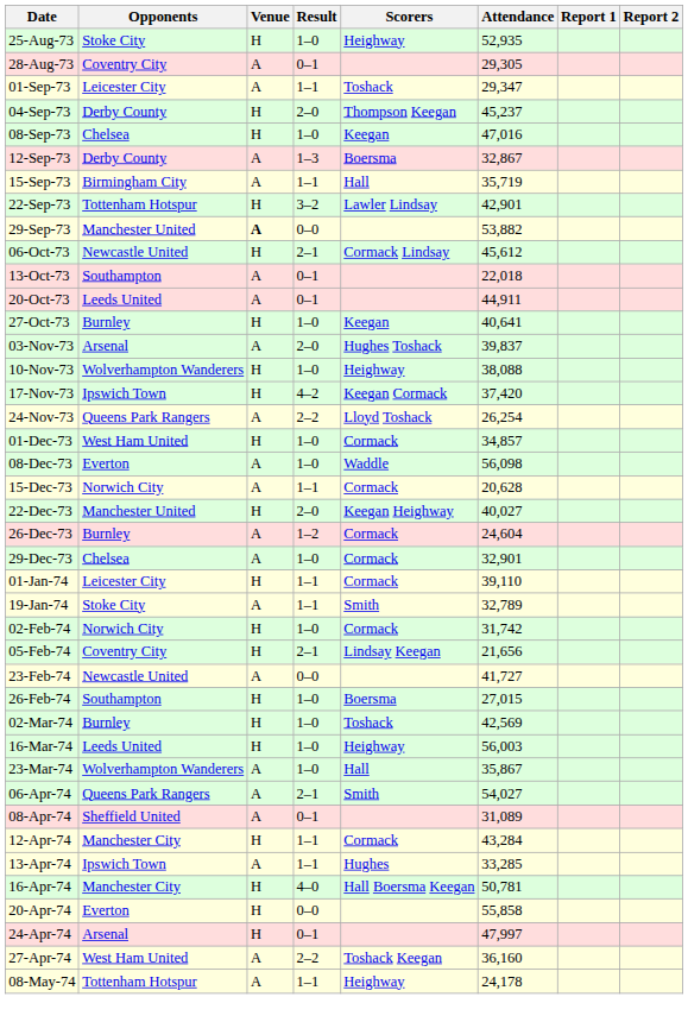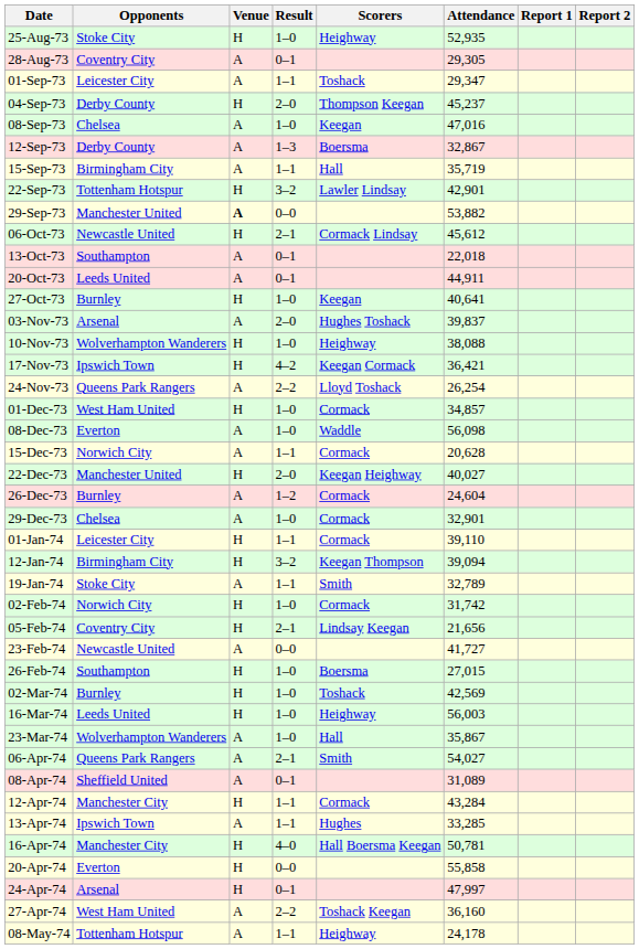 <table class=wikitable>
 <tr>
 <th>Date</th>
 <th>Opponents</th>
 <th>Venue</th>
 <th>Result</th>
 <th>Scorers</th>
 <th>Attendance</th>
 <th>Report 1</th>
 <th>Report 2</th>
 </tr>
 <tr bgcolor="#ddffdd">
 <td>25-Aug-73</td>
 <td><a href='#'>Stoke City</a></td>
 <td>H</td>
 <td>1–0</td>
 <td><a href='#'>Heighway</a> </td>
 <td>52,935</td>
 <td></td>
 <td></td>
 </tr>
 <tr bgcolor="#ffdddd">
 <td>28-Aug-73</td>
 <td><a href='#'>Coventry City</a></td>
 <td>A</td>
 <td>0–1</td>
 <td></td>
 <td>29,305</td>
 <td></td>
 <td></td>
 </tr>
 <tr bgcolor="#ffffdd">
 <td>01-Sep-73</td>
 <td><a href='#'>Leicester City</a></td>
 <td>A</td>
 <td>1–1</td>
 <td><a href='#'>Toshack</a> </td>
 <td>29,347</td>
 <td></td>
 <td></td>
 </tr>
 <tr bgcolor="#ddffdd">
 <td>04-Sep-73</td>
 <td><a href='#'>Derby County</a></td>
 <td>H</td>
 <td>2–0</td>
 <td><a href='#'>Thompson</a>  <a href='#'>Keegan</a> </td>
 <td>45,237</td>
 <td></td>
 <td></td>
 </tr>
 <tr bgcolor="#ddffdd">
 <td>08-Sep-73</td>
 <td><a href='#'>Chelsea</a></td>
-<td>H</td>
+<td>A</td>
 <td>1–0</td>
 <td><a href='#'>Keegan</a> </td>
 <td>47,016</td>
 <td></td>
 <td></td>
 </tr>
 <tr bgcolor="#ffdddd">
 <td>12-Sep-73</td>
 <td><a href='#'>Derby County</a></td>
 <td>A</td>
 <td>1–3</td>
 <td><a href='#'>Boersma</a> </td>
 <td>32,867</td>
 <td></td>
 <td></td>
 </tr>
 <tr bgcolor="#ffffdd">
 <td>15-Sep-73</td>
 <td><a href='#'>Birmingham City</a></td>
 <td>A</td>
 <td>1–1</td>
 <td><a href='#'>Hall</a> </td>
 <td>35,719</td>
 <td></td>
 <td></td>
 </tr>
 <tr bgcolor="#ddffdd">
 <td>22-Sep-73</td>
 <td><a href='#'>Tottenham Hotspur</a></td>
 <td>H</td>
 <td>3–2</td>
 <td><a href='#'>Lawler</a>  <a href='#'>Lindsay</a> </td>
 <td>42,901</td>
 <td></td>
 <td></td>
 </tr>
 <tr bgcolor="#ffffdd">
 <td>29-Sep-73</td>
 <td><a href='#'>Manchester United</a></td>
 <td><strong>A</strong></td>
 <td>0–0</td>
 <td></td>
 <td>53,882</td>
 <td></td>
 <td></td>
 </tr>
 <tr bgcolor="#ddffdd">
 <td>06-Oct-73</td>
 <td><a href='#'>Newcastle United</a></td>
 <td>H</td>
 <td>2–1</td>
 <td><a href='#'>Cormack</a>  <a href='#'>Lindsay</a> </td>
 <td>45,612</td>
 <td></td>
 <td></td>
 </tr>
 <tr bgcolor="#ffdddd">
 <td>13-Oct-73</td>
 <td><a href='#'>Southampton</a></td>
 <td>A</td>
 <td>0–1</td>
 <td></td>
 <td>22,018</td>
 <td></td>
 <td></td>
 </tr>
 <tr bgcolor="#ffdddd">
 <td>20-Oct-73</td>
 <td><a href='#'>Leeds United</a></td>
 <td>A</td>
 <td>0–1</td>
 <td></td>
 <td>44,911</td>
 <td></td>
 <td></td>
 </tr>
 <tr bgcolor="#ddffdd">
 <td>27-Oct-73</td>
 <td><a href='#'>Burnley</a></td>
 <td>H</td>
 <td>1–0</td>
 <td><a href='#'>Keegan</a> </td>
 <td>40,641</td>
 <td></td>
 <td></td>
 </tr>
 <tr bgcolor="#ddffdd">
 <td>03-Nov-73</td>
 <td><a href='#'>Arsenal</a></td>
 <td>A</td>
 <td>2–0</td>
 <td><a href='#'>Hughes</a>  <a href='#'>Toshack</a> </td>
 <td>39,837</td>
 <td></td>
 <td></td>
 </tr>
 <tr bgcolor="#ddffdd">
 <td>10-Nov-73</td>
 <td><a href='#'>Wolverhampton Wanderers</a></td>
 <td>H</td>
 <td>1–0</td>
 <td><a href='#'>Heighway</a> </td>
 <td>38,088</td>
 <td></td>
 <td></td>
 </tr>
 <tr bgcolor="#ddffdd">
 <td>17-Nov-73</td>
 <td><a href='#'>Ipswich Town</a></td>
 <td>H</td>
 <td>4–2</td>
 <td><a href='#'>Keegan</a>  <a href='#'>Cormack</a> </td>
-<td>37,420</td>
+<td>36,421</td>
 <td></td>
 <td></td>
 </tr>
 <tr bgcolor="#ffffdd">
 <td>24-Nov-73</td>
 <td><a href='#'>Queens Park Rangers</a></td>
 <td>A</td>
 <td>2–2</td>
 <td><a href='#'>Lloyd</a>  <a href='#'>Toshack</a> </td>
 <td>26,254</td>
 <td></td>
 <td></td>
 </tr>
 <tr bgcolor="#ddffdd">
 <td>01-Dec-73</td>
 <td><a href='#'>West Ham United</a></td>
 <td>H</td>
 <td>1–0</td>
 <td><a href='#'>Cormack</a> </td>
 <td>34,857</td>
 <td></td>
 <td></td>
 </tr>
 <tr bgcolor="#ddffdd">
 <td>08-Dec-73</td>
 <td><a href='#'>Everton</a></td>
 <td>A</td>
 <td>1–0</td>
 <td><a href='#'>Waddle</a> </td>
 <td>56,098</td>
 <td></td>
 <td></td>
 </tr>
 <tr bgcolor="#ffffdd">
 <td>15-Dec-73</td>
 <td><a href='#'>Norwich City</a></td>
 <td>A</td>
 <td>1–1</td>
 <td><a href='#'>Cormack</a> </td>
 <td>20,628</td>
 <td></td>
 <td></td>
 </tr>
 <tr bgcolor="#ddffdd">
 <td>22-Dec-73</td>
 <td><a href='#'>Manchester United</a></td>
 <td>H</td>
 <td>2–0</td>
 <td><a href='#'>Keegan</a>  <a href='#'>Heighway</a> </td>
 <td>40,027</td>
 <td></td>
 <td></td>
 </tr>
 <tr bgcolor="#ffdddd">
 <td>26-Dec-73</td>
 <td><a href='#'>Burnley</a></td>
 <td>A</td>
 <td>1–2</td>
 <td><a href='#'>Cormack</a> </td>
 <td>24,604</td>
 <td></td>
 <td></td>
 </tr>
 <tr bgcolor="#ddffdd">
 <td>29-Dec-73</td>
 <td><a href='#'>Chelsea</a></td>
 <td>A</td>
 <td>1–0</td>
 <td><a href='#'>Cormack</a> </td>
 <td>32,901</td>
 <td></td>
 <td></td>
 </tr>
 <tr bgcolor="#ffffdd">
 <td>01-Jan-74</td>
 <td><a href='#'>Leicester City</a></td>
 <td>H</td>
 <td>1–1</td>
 <td><a href='#'>Cormack</a> </td>
 <td>39,110</td>
+<td></td>
+<td></td>
+</tr>
+<tr bgcolor="#ddffdd">
+<td>12-Jan-74</td>
+<td><a href='#'>Birmingham City</a></td>
+<td>H</td>
+<td>3–2</td>
+<td><a href='#'>Keegan</a>  <a href='#'>Thompson</a> </td>
+<td>39,094</td>
 <td></td>
 <td></td>
 </tr>
 <tr bgcolor="#ffffdd">
 <td>19-Jan-74</td>
 <td><a href='#'>Stoke City</a></td>
 <td>A</td>
 <td>1–1</td>
 <td><a href='#'>Smith</a> </td>
 <td>32,789</td>
 <td></td>
 <td></td>
 </tr>
 <tr bgcolor="#ddffdd">
 <td>02-Feb-74</td>
 <td><a href='#'>Norwich City</a></td>
 <td>H</td>
 <td>1–0</td>
 <td><a href='#'>Cormack</a> </td>
 <td>31,742</td>
 <td></td>
 <td></td>
 </tr>
 <tr bgcolor="#ddffdd">
 <td>05-Feb-74</td>
 <td><a href='#'>Coventry City</a></td>
 <td>H</td>
 <td>2–1</td>
 <td><a href='#'>Lindsay</a>  <a href='#'>Keegan</a> </td>
 <td>21,656</td>
 <td></td>
 <td></td>
 </tr>
 <tr bgcolor="#ffffdd">
 <td>23-Feb-74</td>
 <td><a href='#'>Newcastle United</a></td>
 <td>A</td>
 <td>0–0</td>
 <td></td>
 <td>41,727</td>
 <td></td>
 <td></td>
 </tr>
 <tr bgcolor="#ddffdd">
 <td>26-Feb-74</td>
 <td><a href='#'>Southampton</a></td>
 <td>H</td>
 <td>1–0</td>
 <td><a href='#'>Boersma</a> </td>
 <td>27,015</td>
 <td></td>
 <td></td>
 </tr>
 <tr bgcolor="#ddffdd">
 <td>02-Mar-74</td>
 <td><a href='#'>Burnley</a></td>
 <td>H</td>
 <td>1–0</td>
 <td><a href='#'>Toshack</a> </td>
 <td>42,569</td>
 <td></td>
 <td></td>
 </tr>
 <tr bgcolor="#ddffdd">
 <td>16-Mar-74</td>
 <td><a href='#'>Leeds United</a></td>
 <td>H</td>
 <td>1–0</td>
 <td><a href='#'>Heighway</a> </td>
 <td>56,003</td>
 <td></td>
 <td></td>
 </tr>
 <tr bgcolor="#ddffdd">
 <td>23-Mar-74</td>
 <td><a href='#'>Wolverhampton Wanderers</a></td>
 <td>A</td>
 <td>1–0</td>
 <td><a href='#'>Hall</a> </td>
 <td>35,867</td>
 <td></td>
 <td></td>
 </tr>
 <tr bgcolor="#ddffdd">
 <td>06-Apr-74</td>
 <td><a href='#'>Queens Park Rangers</a></td>
 <td>A</td>
 <td>2–1</td>
 <td><a href='#'>Smith</a> </td>
 <td>54,027</td>
 <td></td>
 <td></td>
 </tr>
 <tr bgcolor="#ffdddd">
 <td>08-Apr-74</td>
 <td><a href='#'>Sheffield United</a></td>
 <td>A</td>
 <td>0–1</td>
 <td></td>
 <td>31,089</td>
 <td></td>
 <td></td>
 </tr>
 <tr bgcolor="#ffffdd">
 <td>12-Apr-74</td>
 <td><a href='#'>Manchester City</a></td>
 <td>H</td>
 <td>1–1</td>
 <td><a href='#'>Cormack</a> </td>
 <td>43,284</td>
 <td></td>
 <td></td>
 </tr>
 <tr bgcolor="#ffffdd">
 <td>13-Apr-74</td>
 <td><a href='#'>Ipswich Town</a></td>
 <td>A</td>
 <td>1–1</td>
 <td><a href='#'>Hughes</a> </td>
 <td>33,285</td>
 <td></td>
 <td></td>
 </tr>
 <tr bgcolor="#ddffdd">
 <td>16-Apr-74</td>
 <td><a href='#'>Manchester City</a></td>
 <td>H</td>
 <td>4–0</td>
 <td><a href='#'>Hall</a>   <a href='#'>Boersma</a>  <a href='#'>Keegan</a> </td>
 <td>50,781</td>
 <td></td>
 <td></td>
 </tr>
 <tr bgcolor="#ffffdd">
 <td>20-Apr-74</td>
 <td><a href='#'>Everton</a></td>
 <td>H</td>
 <td>0–0</td>
 <td></td>
 <td>55,858</td>
 <td></td>
 <td></td>
 </tr>
 <tr bgcolor="#ffdddd">
 <td>24-Apr-74</td>
 <td><a href='#'>Arsenal</a></td>
 <td>H</td>
 <td>0–1</td>
 <td></td>
 <td>47,997</td>
 <td></td>
 <td></td>
 </tr>
 <tr bgcolor="#ffffdd">
 <td>27-Apr-74</td>
 <td><a href='#'>West Ham United</a></td>
 <td>A</td>
 <td>2–2</td>
 <td><a href='#'>Toshack</a>  <a href='#'>Keegan</a> </td>
 <td>36,160</td>
 <td></td>
 <td></td>
 </tr>
 <tr bgcolor="#ffffdd">
 <td>08-May-74</td>
 <td><a href='#'>Tottenham Hotspur</a></td>
 <td>A</td>
 <td>1–1</td>
 <td><a href='#'>Heighway</a> </td>
 <td>24,178</td>
 <td></td>
 <td></td>
 </tr>
 </table>
